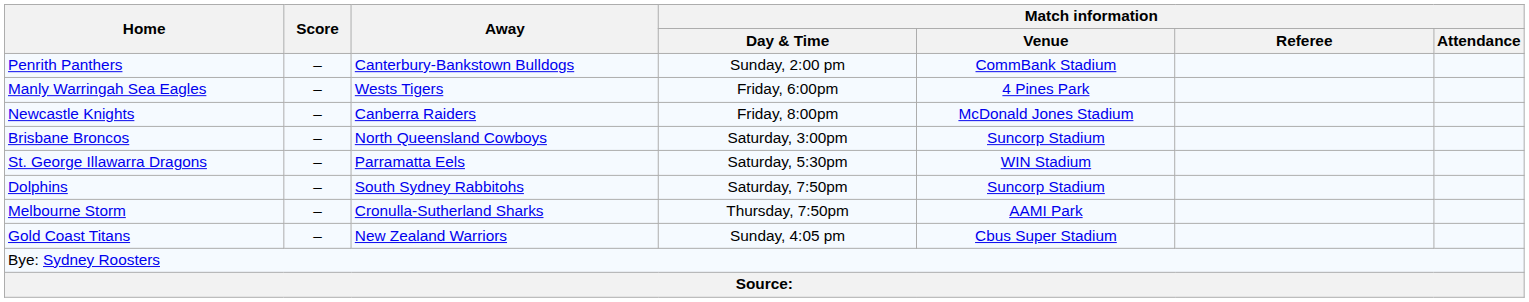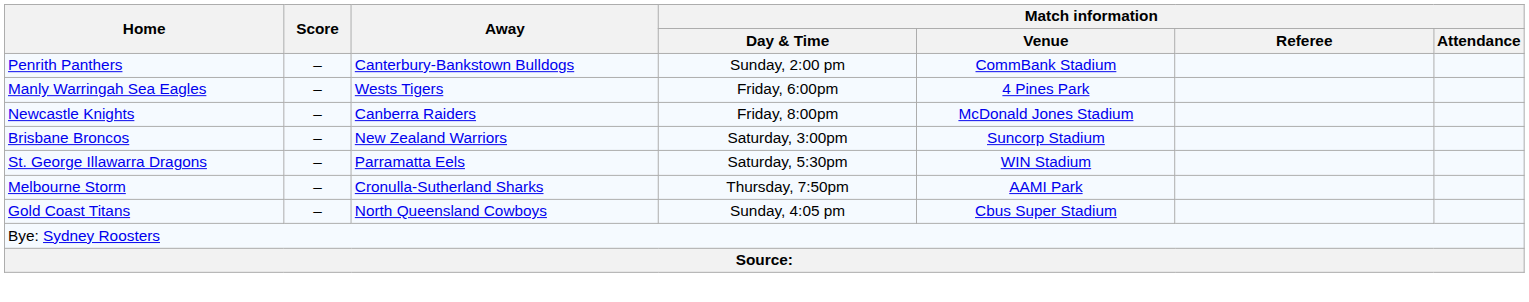 <table class="wikitable" style="border-collapse:collapse; text-align:center; width:100%;">
 <tr style="text-align:center; background:#f5faff;"  style="background:#c1d8ff;">
 <th rowspan="2">Home</th>
 <th rowspan="2">Score</th>
 <th rowspan="2">Away</th>
 <th colspan="4">Match information</th>
 </tr>
 <tr>
 <th width="17%">Day & Time</th>
 <th width="17%">Venue</th>
 <th width="17%">Referee</th>
 <th width="5%">Attendance</th>
 </tr>
 <tr style="text-align:center; background:#f5faff;">
 <td align="left"> <a href='#'>Penrith Panthers</a></td>
 <td>–</td>
 <td align="left"> <a href='#'>Canterbury-Bankstown Bulldogs</a></td>
 <td>Sunday, 2:00 pm</td>
 <td><a href='#'>CommBank Stadium</a></td>
 <td></td>
 <td></td>
 </tr>
 <tr style="text-align:center; background:#f5faff;">
 <td align="left"> <a href='#'>Manly Warringah Sea Eagles</a></td>
 <td>–</td>
 <td align="left"> <a href='#'>Wests Tigers</a></td>
 <td>Friday, 6:00pm</td>
 <td><a href='#'>4 Pines Park</a></td>
 <td></td>
 <td></td>
 </tr>
 <tr style="text-align:center; background:#f5faff;">
 <td align="left"> <a href='#'>Newcastle Knights</a></td>
 <td>–</td>
 <td align="left"> <a href='#'>Canberra Raiders</a></td>
 <td>Friday, 8:00pm</td>
 <td><a href='#'>McDonald Jones Stadium</a></td>
 <td></td>
 <td></td>
 </tr>
 <tr style="text-align:center; background:#f5faff;">
 <td align="left"> <a href='#'>Brisbane Broncos</a></td>
 <td>–</td>
-<td align="left"> <a href='#'>North Queensland Cowboys</a></td>
+<td align="left"> <a href='#'>New Zealand Warriors</a></td>
 <td>Saturday, 3:00pm</td>
 <td><a href='#'>Suncorp Stadium</a></td>
 <td></td>
 <td></td>
 </tr>
 <tr style="text-align:center; background:#f5faff;">
 <td align="left"> <a href='#'>St. George Illawarra Dragons</a></td>
 <td>–</td>
 <td align="left"> <a href='#'>Parramatta Eels</a></td>
 <td>Saturday, 5:30pm</td>
 <td><a href='#'>WIN Stadium</a></td>
 <td></td>
 <td></td>
 </tr>
 <tr style="text-align:center; background:#f5faff;">
-<td align="left"> <a href='#'>Dolphins</a></td>
-<td>–</td>
-<td align="left"> <a href='#'>South Sydney Rabbitohs</a></td>
-<td>Saturday, 7:50pm</td>
-<td><a href='#'>Suncorp Stadium</a></td>
-<td></td>
-<td></td>
-</tr>
-<tr style="text-align:center; background:#f5faff;">
 <td align="left"> <a href='#'>Melbourne Storm</a></td>
 <td>–</td>
 <td align="left"> <a href='#'>Cronulla-Sutherland Sharks</a></td>
 <td>Thursday, 7:50pm</td>
 <td><a href='#'>AAMI Park</a></td>
 <td></td>
 <td></td>
 </tr>
 <tr style="text-align:center; background:#f5faff;">
 <td align="left"> <a href='#'>Gold Coast Titans</a></td>
 <td>–</td>
-<td align="left"> <a href='#'>New Zealand Warriors</a></td>
+<td align="left"> <a href='#'>North Queensland Cowboys</a></td>
 <td>Sunday, 4:05 pm</td>
 <td><a href='#'>Cbus Super Stadium</a></td>
 <td></td>
 <td></td>
 </tr>
 <tr style="text-align:center; background:#f5faff;">
 <td colspan="7" align="left">Bye:  <a href='#'>Sydney Roosters</a></td>
 </tr>
 <tr>
 <th colspan="7" align="left">Source:</th>
 </tr>
 </table>
